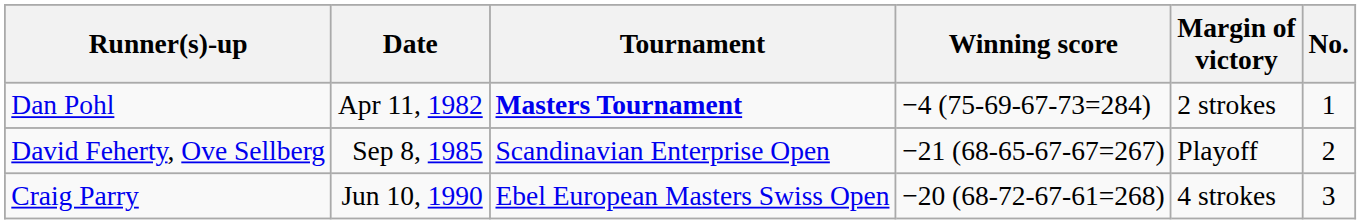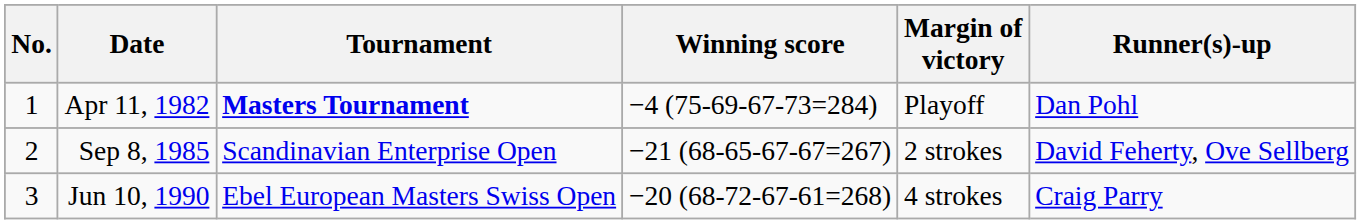 <table class="wikitable" style="font-size:95%;">
 <tr>
-<th>Runner(s)-up</th>
+<th>No.</th>
 <th>Date</th>
 <th>Tournament</th>
 <th>Winning score</th>
 <th>Margin of<br>victory</th>
-<th>No.</th>
+<th>Runner(s)-up</th>
 </tr>
 <tr -style="background:#e5d1cb;">
-<td> <a href='#'>Dan Pohl</a></td>
+<td align=center>1</td>
 <td align=right>Apr 11, <a href='#'>1982</a></td>
 <td><strong><a href='#'>Masters Tournament</a></strong></td>
 <td>−4 (75-69-67-73=284)</td>
-<td>2 strokes</td>
-<td align=center>1</td>
+<td>Playoff</td>
+<td> <a href='#'>Dan Pohl</a></td>
 </tr>
 <tr>
-<td> <a href='#'>David Feherty</a>,  <a href='#'>Ove Sellberg</a></td>
+<td align=center>2</td>
 <td align=right>Sep 8, <a href='#'>1985</a></td>
 <td><a href='#'>Scandinavian Enterprise Open</a></td>
 <td>−21 (68-65-67-67=267)</td>
-<td>Playoff</td>
-<td align=center>2</td>
+<td>2 strokes</td>
+<td> <a href='#'>David Feherty</a>,  <a href='#'>Ove Sellberg</a></td>
 </tr>
 <tr>
-<td> <a href='#'>Craig Parry</a></td>
+<td align=center>3</td>
 <td align=right>Jun 10, <a href='#'>1990</a></td>
 <td><a href='#'>Ebel European Masters Swiss Open</a></td>
 <td>−20 (68-72-67-61=268)</td>
 <td>4 strokes</td>
-<td align=center>3</td>
+<td> <a href='#'>Craig Parry</a></td>
 </tr>
 </table>
